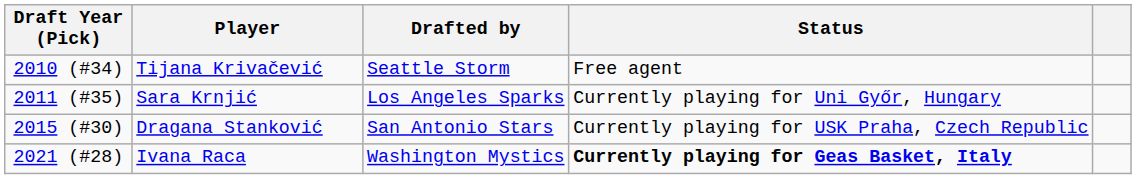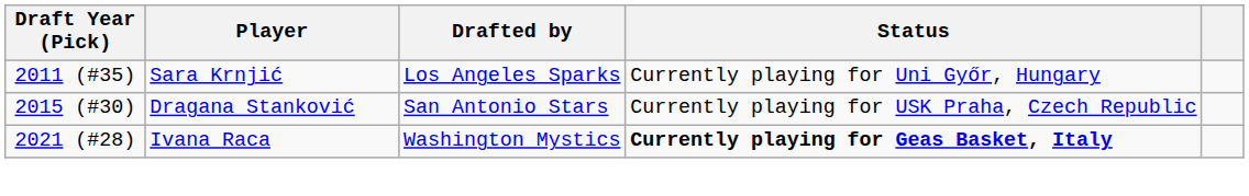 <table class="wikitable sortable" style="font-size:95%">
 <tr>
 <th scope="col" width="80px">Draft Year (Pick)</th>
 <th scope="col" width="150px">Player</th>
 <th scope="col">Drafted by</th>
 <th scope="col">Status</th>
 <th scope="col" width="20px"></th>
-</tr>
-<tr>
-<td align="center"><a href='#'>2010</a> (#34)</td>
-<td><a href='#'>Tijana Krivačević</a></td>
-<td><a href='#'>Seattle Storm</a></td>
-<td>Free agent</td>
-<td align="center"></td>
 </tr>
 <tr>
 <td align="center"><a href='#'>2011</a> (#35)</td>
 <td><a href='#'>Sara Krnjić</a></td>
 <td><a href='#'>Los Angeles Sparks</a></td>
 <td>Currently playing for <a href='#'>Uni Győr</a>, <a href='#'>Hungary</a></td>
 <td align="center"></td>
 </tr>
 <tr>
 <td align="center"><a href='#'>2015</a> (#30)</td>
 <td><a href='#'>Dragana Stanković</a></td>
 <td><a href='#'>San Antonio Stars</a></td>
 <td>Currently playing for <a href='#'>USK Praha</a>, <a href='#'>Czech Republic</a></td>
 <td align="center"></td>
 </tr>
 <tr>
 <td align="center"><a href='#'>2021</a> (#28)</td>
 <td><a href='#'>Ivana Raca</a></td>
 <td><a href='#'>Washington Mystics</a></td>
 <td><strong>Currently playing for <a href='#'>Geas Basket</a>, <a href='#'>Italy</a></strong></td>
 <td align="center"></td>
 </tr>
 </table>
